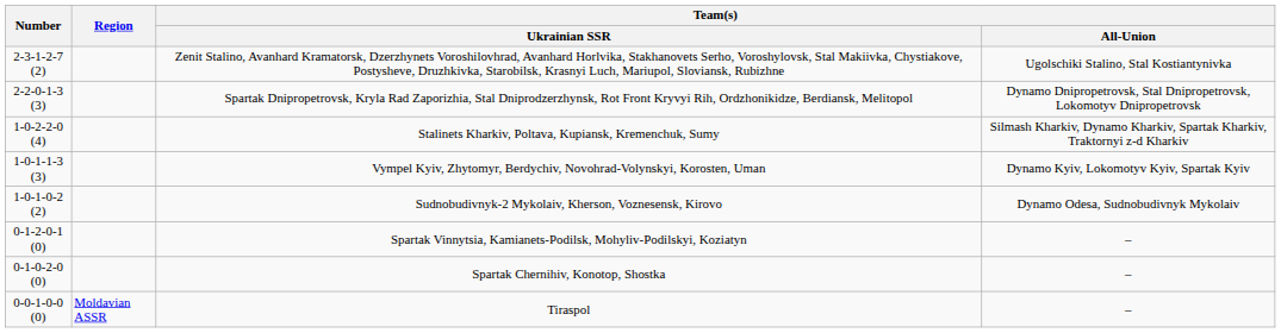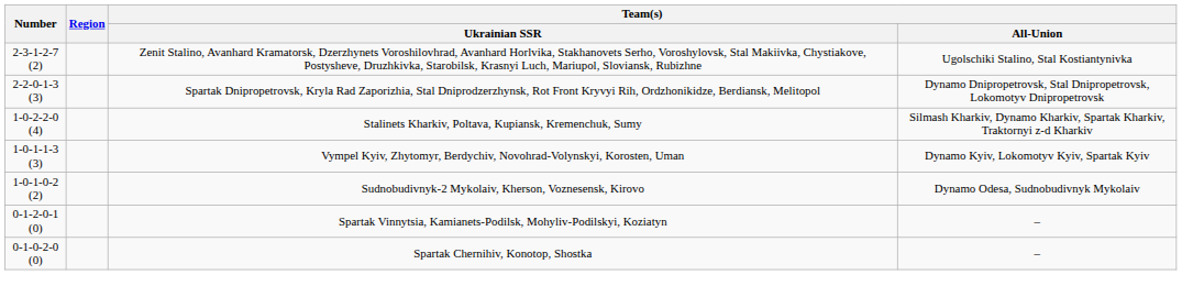 <table class="wikitable" style="text-align:center">
 <tr>
 <th rowspan=2>Number</th>
 <th rowspan=2><a href='#'>Region</a></th>
 <th colspan=2>Team(s)</th>
 </tr>
 <tr>
 <th>Ukrainian SSR</th>
 <th>All-Union</th>
 </tr>
 <tr>
 <td rowspan="1">2-3-1-2-7 (2)</td>
 <td align="left"></td>
 <td>Zenit Stalino, Avanhard Kramatorsk, Dzerzhynets Voroshilovhrad, Avanhard Horlvika, Stakhanovets Serho, Voroshylovsk, Stal Makiivka, Chystiakove, Postysheve, Druzhkivka, Starobilsk, Krasnyi Luch, Mariupol, Sloviansk, Rubizhne</td>
 <td>Ugolschiki Stalino, Stal Kostiantynivka</td>
 </tr>
 <tr>
 <td rowspan="1">2-2-0-1-3 (3)</td>
 <td align="left"></td>
 <td>Spartak Dnipropetrovsk, Kryla Rad Zaporizhia, Stal Dniprodzerzhynsk, Rot Front Kryvyi Rih, Ordzhonikidze, Berdiansk, Melitopol</td>
 <td>Dynamo Dnipropetrovsk, Stal Dnipropetrovsk, Lokomotyv Dnipropetrovsk</td>
 </tr>
 <tr>
 <td rowspan="1">1-0-2-2-0 (4)</td>
 <td align="left"></td>
 <td>Stalinets Kharkiv, Poltava, Kupiansk, Kremenchuk, Sumy</td>
 <td>Silmash Kharkiv, Dynamo Kharkiv, Spartak Kharkiv, Traktornyi z-d Kharkiv</td>
 </tr>
 <tr>
 <td rowspan="1">1-0-1-1-3 (3)</td>
 <td align="left"></td>
 <td>Vympel Kyiv, Zhytomyr, Berdychiv, Novohrad-Volynskyi, Korosten, Uman</td>
 <td>Dynamo Kyiv, Lokomotyv Kyiv, Spartak Kyiv</td>
 </tr>
 <tr>
 <td rowspan="1">1-0-1-0-2 (2)</td>
 <td align="left"></td>
 <td>Sudnobudivnyk-2 Mykolaiv, Kherson, Voznesensk, Kirovo</td>
 <td>Dynamo Odesa, Sudnobudivnyk Mykolaiv</td>
 </tr>
 <tr>
 <td rowspan="1">0-1-2-0-1 (0)</td>
 <td align="left"></td>
 <td>Spartak Vinnytsia, Kamianets-Podilsk, Mohyliv-Podilskyi, Koziatyn</td>
 <td>–</td>
 </tr>
 <tr>
 <td rowspan="1">0-1-0-2-0 (0)</td>
 <td align="left"></td>
 <td>Spartak Chernihiv, Konotop, Shostka</td>
 <td>–</td>
 </tr>
-<tr>
-<td rowspan="1">0-0-1-0-0 (0)</td>
-<td align="left"> <a href='#'>Moldavian ASSR</a></td>
-<td>Tiraspol</td>
-<td>–</td>
-</tr>
 </table>
